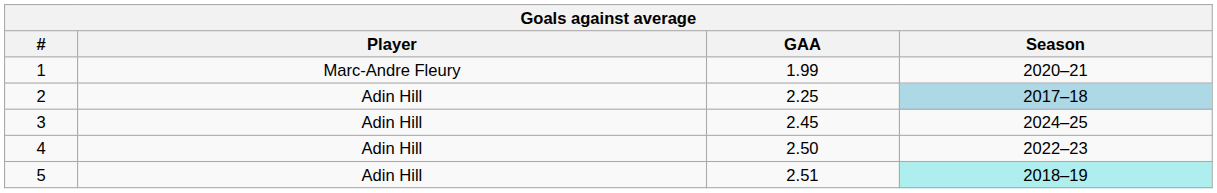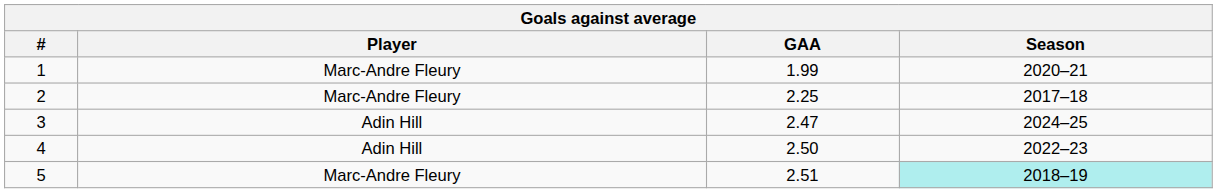 <table class="wikitable" style="text-align: center; font-size: 95%" width="70%">
 <tr>
 <th colspan="4">Goals against average</th>
 </tr>
 <tr>
 <th>#</th>
 <th>Player</th>
 <th>GAA</th>
 <th>Season</th>
 </tr>
 <tr>
 <td>1</td>
 <td>Marc-Andre Fleury</td>
 <td>1.99</td>
 <td>2020–21</td>
 </tr>
 <tr>
 <td>2</td>
-<td>Adin Hill</td>
+<td>Marc-Andre Fleury</td>
 <td>2.25</td>
-<td style="background: lightblue;">2017–18</td>
+<td>2017–18</td>
 </tr>
 <tr>
 <td>3</td>
 <td>Adin Hill</td>
-<td>2.45</td>
+<td>2.47</td>
 <td>2024–25</td>
 </tr>
 <tr>
 <td>4</td>
 <td>Adin Hill</td>
 <td>2.50</td>
 <td>2022–23</td>
 </tr>
 <tr>
 <td>5</td>
-<td>Adin Hill</td>
+<td>Marc-Andre Fleury</td>
 <td>2.51</td>
 <td style="background: paleturquoise;">2018–19</td>
 </tr>
 </table>
